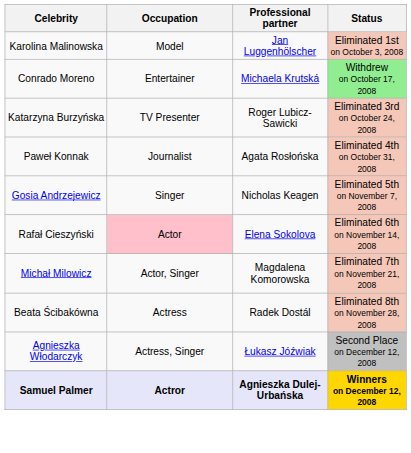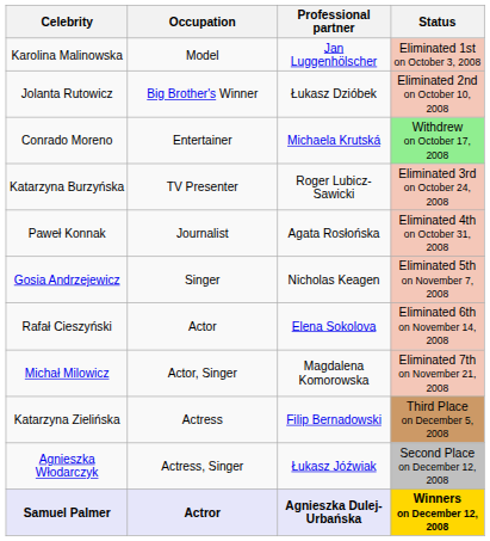 <table class="wikitable" style="margin:auto; text-align:center; font-size:95%;">
 <tr>
 <th style="width:145px;">Celebrity</th>
 <th style="width:180px;">Occupation</th>
 <th style="width:135px;">Professional partner</th>
 <th style="width:110px;">Status</th>
 </tr>
 <tr>
 <td>Karolina Malinowska</td>
 <td>Model</td>
 <td><a href='#'>Jan Luggenhölscher</a></td>
 <td style="background:#f4c7b8;">Eliminated 1st<br><small>on October 3, 2008</small></td>
+</tr>
+<tr>
+<td>Jolanta Rutowicz</td>
+<td><a href='#'>Big Brother's</a> Winner</td>
+<td>Łukasz Dzióbek</td>
+<td style="background:#f4c7b8;">Eliminated 2nd<br><small>on October 10, 2008</small></td>
 </tr>
 <tr>
 <td>Conrado Moreno</td>
 <td>Entertainer</td>
 <td><a href='#'>Michaela Krutská</a></td>
 <td style="background:lightgreen;">Withdrew<br><small>on October 17, 2008</small></td>
 </tr>
 <tr>
 <td>Katarzyna Burzyńska</td>
 <td>TV Presenter</td>
 <td>Roger Lubicz-Sawicki</td>
 <td style="background:#f4c7b8;">Eliminated 3rd<br><small>on October 24, 2008</small></td>
 </tr>
 <tr>
 <td>Paweł Konnak</td>
 <td>Journalist</td>
 <td>Agata Rosłońska</td>
 <td style="background:#f4c7b8;">Eliminated 4th<br><small>on October 31, 2008</small></td>
 </tr>
 <tr>
 <td><a href='#'>Gosia Andrzejewicz</a></td>
 <td>Singer</td>
 <td>Nicholas Keagen</td>
 <td style="background:#f4c7b8;">Eliminated 5th<br><small>on November 7, 2008</small></td>
 </tr>
 <tr>
 <td>Rafał Cieszyński</td>
-<td style="background: pink;">Actor</td>
+<td>Actor</td>
 <td><a href='#'>Elena Sokolova</a></td>
 <td style="background:#f4c7b8;">Eliminated 6th<br><small>on November 14, 2008</small></td>
 </tr>
 <tr>
 <td><a href='#'>Michał Milowicz</a></td>
 <td>Actor, Singer</td>
 <td>Magdalena Komorowska</td>
 <td style="background:#f4c7b8;">Eliminated 7th<br><small>on November 21, 2008</small></td>
 </tr>
 <tr>
-<td>Beata Ścibakówna</td>
+<td>Katarzyna Zielińska</td>
 <td>Actress</td>
-<td>Radek Dostál</td>
-<td style="background:#f4c7b8;">Eliminated 8th<br><small>on November 28, 2008</small></td>
+<td><a href='#'>Filip Bernadowski</a></td>
+<td style="background:#c96;">Third Place<br><small>on December 5, 2008</small></td>
 </tr>
 <tr>
 <td><a href='#'>Agnieszka Włodarczyk</a></td>
 <td>Actress, Singer</td>
 <td><a href='#'>Łukasz Jóźwiak</a></td>
 <td style="background:silver;">Second Place<br><small>on December 12, 2008</small></td>
 </tr>
 <tr>
 <td style="background:lavender;"><strong>Samuel Palmer</strong></td>
 <td style="background:lavender;"><strong>Actror</strong></td>
 <td style="background:lavender;"><strong>Agnieszka Dulej-Urbańska</strong></td>
 <td style="background:gold;"><strong>Winners<br><small>on December 12, 2008</small></strong></td>
 </tr>
 </table>
